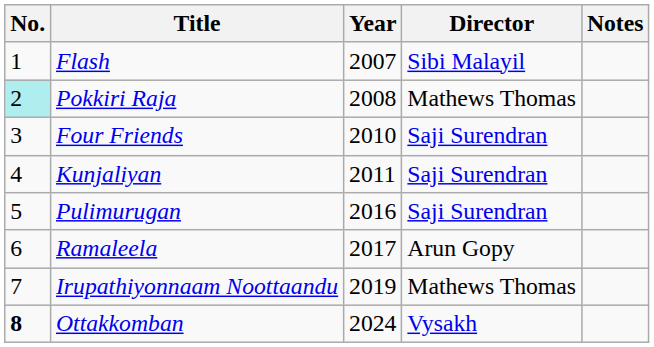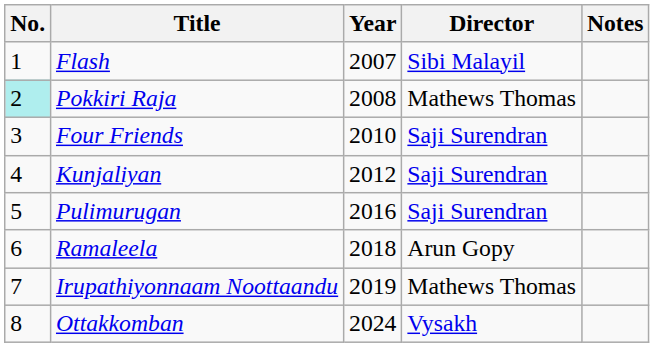 <table class="wikitable">
 <tr>
 <th>No.</th>
 <th>Title</th>
 <th>Year</th>
 <th>Director</th>
 <th>Notes</th>
 </tr>
 <tr>
 <td>1</td>
 <td><em><a href='#'>Flash</a></em></td>
 <td>2007</td>
 <td><a href='#'>Sibi Malayil</a></td>
 <td></td>
 </tr>
 <tr>
 <td style="background: paleturquoise;">2</td>
 <td><em><a href='#'>Pokkiri Raja</a></em></td>
 <td>2008</td>
 <td>Mathews Thomas</td>
 <td></td>
 </tr>
 <tr>
 <td>3</td>
 <td><em><a href='#'>Four Friends</a></em></td>
 <td>2010</td>
 <td><a href='#'>Saji Surendran</a></td>
 <td></td>
 </tr>
 <tr>
 <td>4</td>
 <td><em><a href='#'>Kunjaliyan</a></em></td>
-<td>2011</td>
+<td>2012</td>
 <td><a href='#'>Saji Surendran</a></td>
 <td></td>
 </tr>
 <tr>
 <td>5</td>
 <td><em><a href='#'>Pulimurugan</a></em></td>
 <td>2016</td>
 <td><a href='#'>Saji Surendran</a></td>
 <td></td>
 </tr>
 <tr>
 <td>6</td>
 <td><em><a href='#'>Ramaleela</a></em></td>
-<td>2017</td>
+<td>2018</td>
 <td>Arun Gopy</td>
 <td></td>
 </tr>
 <tr>
 <td>7</td>
 <td><em><a href='#'>Irupathiyonnaam Noottaandu</a></em></td>
 <td>2019</td>
 <td>Mathews Thomas</td>
 <td></td>
 </tr>
 <tr>
-<td><strong>8</strong></td>
+<td>8</td>
 <td><em><a href='#'>Ottakkomban</a></em></td>
 <td>2024</td>
 <td><a href='#'>Vysakh</a></td>
 <td></td>
 </tr>
 </table>
